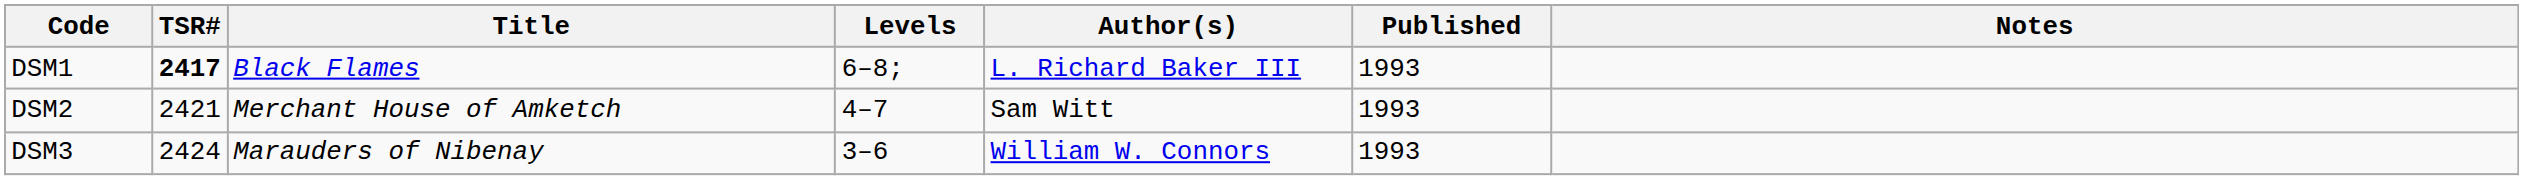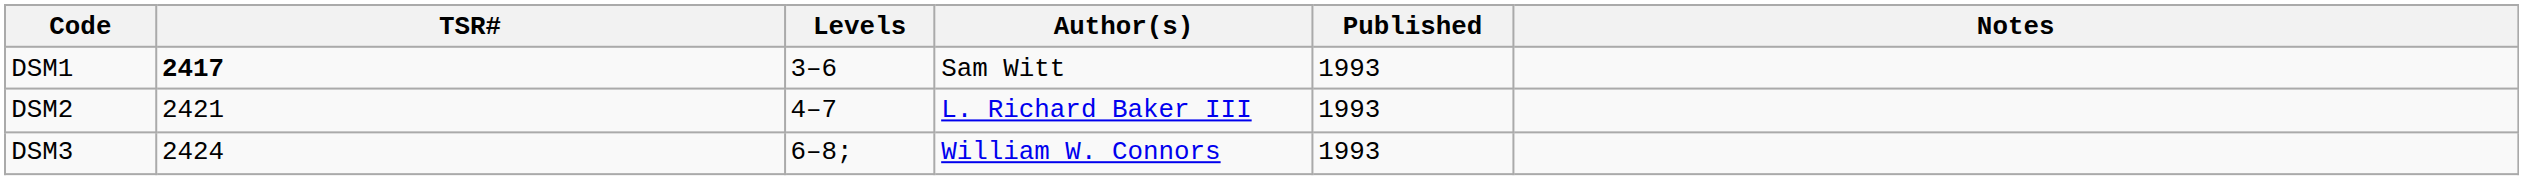 <table class="wikitable" style="width: 100%">
 <tr>
 <th scope="col" style="width: 6%;">Code</th>
 <th>TSR#</th>
-<th scope="col" style="width: 25%;">Title</th>
 <th scope="col" style="width: 6%;">Levels</th>
 <th scope="col" style="width: 15%;">Author(s)</th>
 <th scope="col" style="width: 8%;">Published</th>
 <th scope="col" style="width: 40%;">Notes</th>
 </tr>
 <tr>
 <td>DSM1</td>
 <td><strong>2417</strong></td>
-<td><em><a href='#'>Black Flames</a></em></td>
-<td>6–8;</td>
-<td><a href='#'>L. Richard Baker III</a></td>
+<td>3–6</td>
+<td>Sam Witt</td>
 <td>1993</td>
 <td> </td>
 </tr>
 <tr>
 <td>DSM2</td>
 <td>2421</td>
-<td><em>Merchant House of Amketch</em></td>
 <td>4–7</td>
-<td>Sam Witt</td>
+<td><a href='#'>L. Richard Baker III</a></td>
 <td>1993</td>
 <td> </td>
 </tr>
 <tr>
 <td>DSM3</td>
 <td>2424</td>
-<td><em>Marauders of Nibenay</em></td>
-<td>3–6</td>
+<td>6–8;</td>
 <td><a href='#'>William W. Connors</a></td>
 <td>1993</td>
 <td> </td>
 </tr>
 </table>
